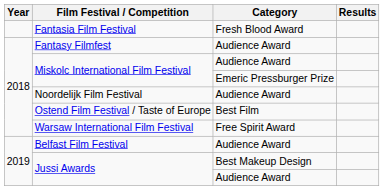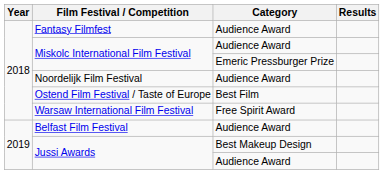 <table class="wikitable">
 <tr>
 <th>Year</th>
 <th>Film Festival / Competition</th>
 <th>Category</th>
 <th>Results</th>
-</tr>
-<tr>
-<td></td>
-<td><a href='#'>Fantasia Film Festival</a></td>
-<td>Fresh Blood Award</td>
-<td></td>
 </tr>
 <tr>
 <td rowspan="6">2018</td>
 <td><a href='#'>Fantasy Filmfest</a></td>
 <td>Audience Award</td>
 <td></td>
 </tr>
 <tr>
 <td rowspan="2"><a href='#'>Miskolc International Film Festival</a></td>
 <td>Audience Award</td>
 <td></td>
 </tr>
 <tr>
 <td>Emeric Pressburger Prize</td>
 <td></td>
 </tr>
 <tr>
 <td>Noordelijk Film Festival</td>
 <td>Audience Award</td>
 <td></td>
 </tr>
 <tr>
 <td><a href='#'>Ostend Film Festival</a> / Taste of Europe</td>
 <td>Best Film</td>
 <td></td>
 </tr>
 <tr>
 <td><a href='#'>Warsaw International Film Festival</a></td>
 <td>Free Spirit Award</td>
 <td></td>
 </tr>
 <tr>
 <td rowspan="3">2019</td>
 <td><a href='#'>Belfast Film Festival</a></td>
 <td>Audience Award</td>
 <td></td>
 </tr>
 <tr>
 <td rowspan="2"><a href='#'>Jussi Awards</a></td>
 <td>Best Makeup Design</td>
 <td></td>
 </tr>
 <tr>
 <td>Audience Award</td>
 <td></td>
 </tr>
 </table>
